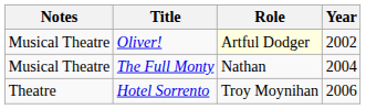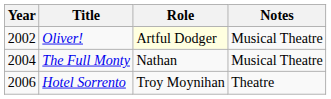 <table class="wikitable sortable">
 <tr>
-<th>Notes</th>
+<th>Year</th>
 <th>Title</th>
 <th>Role</th>
-<th>Year</th>
+<th>Notes</th>
 </tr>
 <tr>
-<td>Musical Theatre</td>
+<td>2002</td>
 <td><em><a href='#'>Oliver!</a></em></td>
 <td style="background: lightyellow;">Artful Dodger</td>
-<td>2002</td>
+<td>Musical Theatre</td>
 </tr>
 <tr>
-<td>Musical Theatre</td>
+<td>2004</td>
 <td><em><a href='#'>The Full Monty</a></em></td>
 <td>Nathan</td>
-<td>2004</td>
+<td>Musical Theatre</td>
 </tr>
 <tr>
-<td>Theatre</td>
+<td>2006</td>
 <td><em><a href='#'>Hotel Sorrento</a></em></td>
 <td>Troy Moynihan</td>
-<td>2006</td>
+<td>Theatre</td>
 </tr>
 </table>
